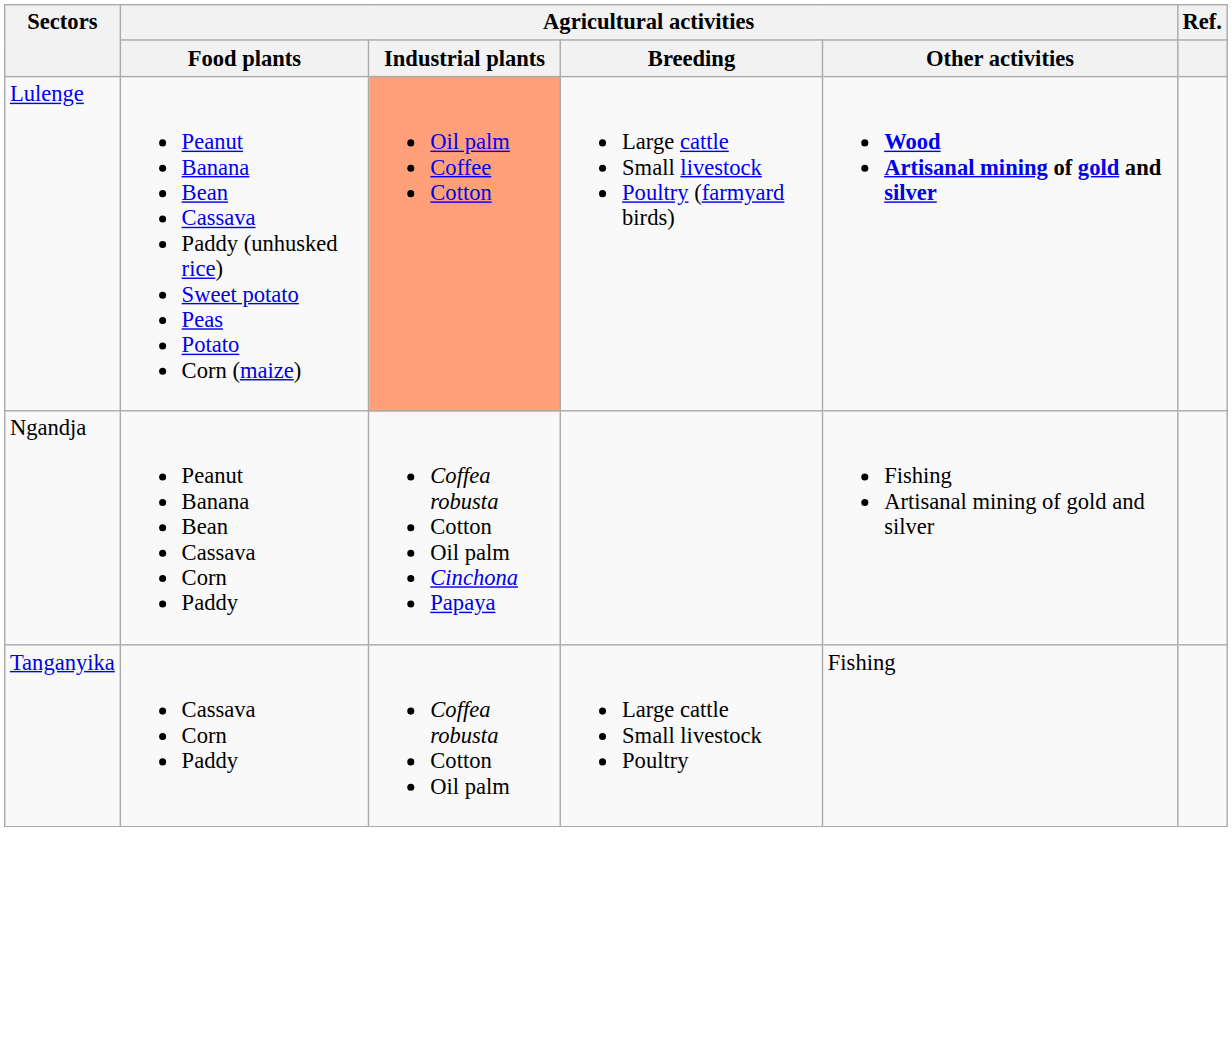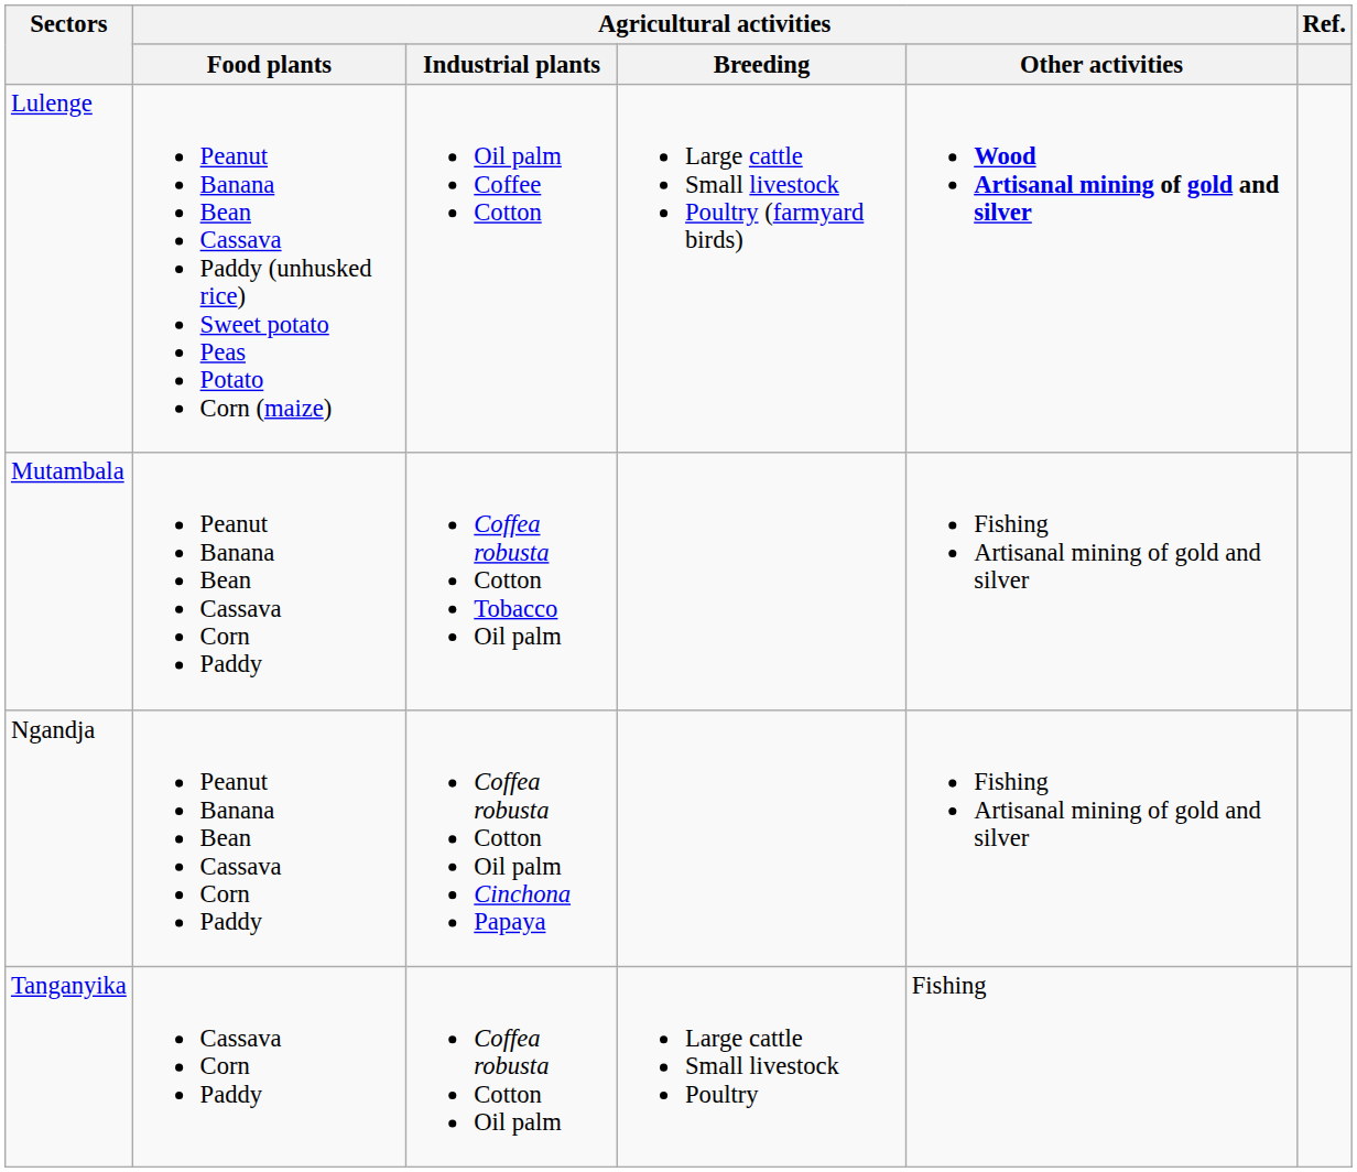 <table class="wikitable">
 <tr>
 <th rowspan="2" align="left" valign="top">Sectors</th>
 <th colspan="4" align="left" valign="top">Agricultural activities</th>
 <th>Ref.</th>
 </tr>
 <tr>
 <th align="left" valign="top">Food plants</th>
 <th align="left" valign="top">Industrial plants</th>
 <th align="left" valign="top">Breeding</th>
 <th align="left" valign="top">Other activities</th>
 <th></th>
 </tr>
 <tr>
 <td align="left" valign="top"><a href='#'>Lulenge</a></td>
 <td align="left" valign="top"><br><ul><li><a href='#'>Peanut</a></li><li><a href='#'>Banana</a></li><li><a href='#'>Bean</a></li><li><a href='#'>Cassava</a></li><li>Paddy (unhusked <a href='#'>rice</a>)</li><li><a href='#'>Sweet potato</a></li><li><a href='#'>Peas</a></li><li><a href='#'>Potato</a></li><li>Corn (<a href='#'>maize</a>)</li></ul></td>
-<td align="left" valign="top" style="background: lightsalmon;"><br><ul><li><a href='#'>Oil palm</a></li><li><a href='#'>Coffee</a></li><li><a href='#'>Cotton</a></li></ul></td>
+<td align="left" valign="top"><br><ul><li><a href='#'>Oil palm</a></li><li><a href='#'>Coffee</a></li><li><a href='#'>Cotton</a></li></ul></td>
 <td align="left" valign="top"><br><ul><li>Large <a href='#'>cattle</a></li><li>Small <a href='#'>livestock</a></li><li><a href='#'>Poultry</a> (<a href='#'>farmyard</a> birds)</li></ul></td>
 <td align="left" valign="top"><strong><br><ul><li><a href='#'>Wood</a></li><li><a href='#'>Artisanal mining</a> of <a href='#'>gold</a> and <a href='#'>silver</a></li></ul></strong></td>
+<td></td>
+</tr>
+<tr>
+<td align="left" valign="top"><a href='#'>Mutambala</a></td>
+<td align="left" valign="top"><br><ul><li>Peanut</li><li>Banana</li><li>Bean</li><li>Cassava</li><li>Corn</li><li>Paddy</li></ul></td>
+<td align="left" valign="top"><br><ul><li><em><a href='#'>Coffea robusta</a></em></li><li>Cotton</li><li><a href='#'>Tobacco</a></li><li>Oil palm</li></ul></td>
+<td align="left" valign="top"></td>
+<td align="left" valign="top"><br><ul><li>Fishing</li><li>Artisanal mining of gold and silver</li></ul></td>
 <td></td>
 </tr>
 <tr>
 <td align="left" valign="top">Ngandja</td>
 <td align="left" valign="top"><br><ul><li>Peanut</li><li>Banana</li><li>Bean</li><li>Cassava</li><li>Corn</li><li>Paddy</li></ul></td>
 <td align="left" valign="top"><br><ul><li><em>Coffea robusta</em></li><li>Cotton</li><li>Oil palm</li><li><em><a href='#'>Cinchona</a></em></li><li><a href='#'>Papaya</a></li></ul></td>
 <td align="left" valign="top"></td>
 <td align="left" valign="top"><br><ul><li>Fishing</li><li>Artisanal mining of gold and silver</li></ul></td>
 <td></td>
 </tr>
 <tr>
 <td rowspan="2" align="left" valign="top"><a href='#'>Tanganyika</a></td>
 <td rowspan="2" align="left" valign="top"><br><ul><li>Cassava</li><li>Corn</li><li>Paddy</li></ul></td>
 <td rowspan="2" align="left" valign="top"><br><ul><li><em>Coffea robusta</em></li><li>Cotton</li><li>Oil palm</li></ul></td>
 <td rowspan="2" align="left" valign="top"><br><ul><li>Large cattle</li><li>Small livestock</li><li>Poultry</li></ul></td>
 <td rowspan="2" align="left" valign="top">Fishing</td>
 <td></td>
 </tr>
 </table>
